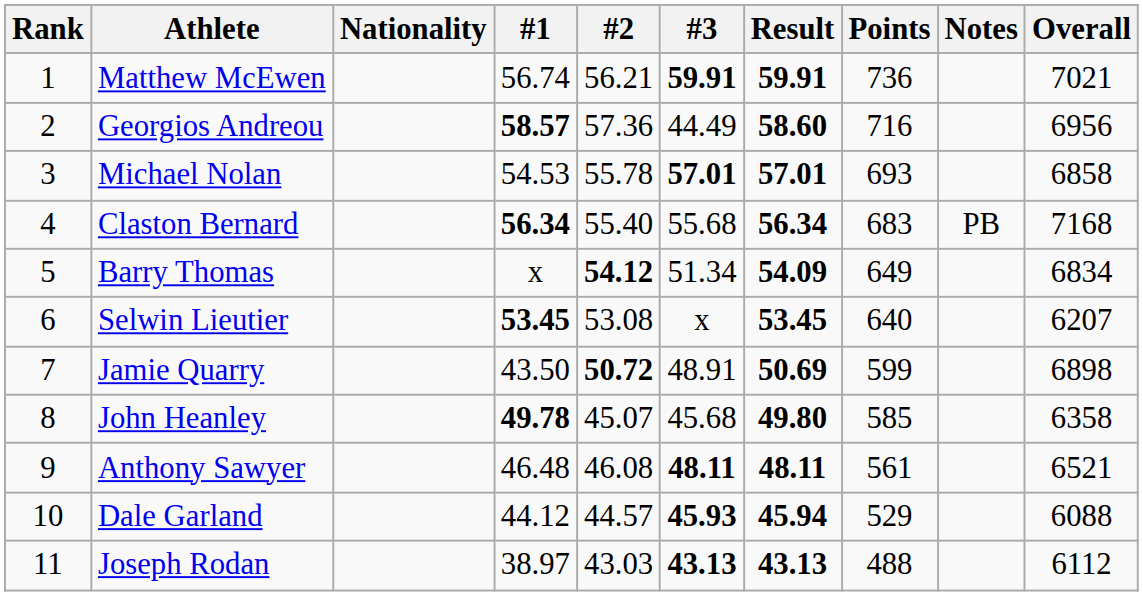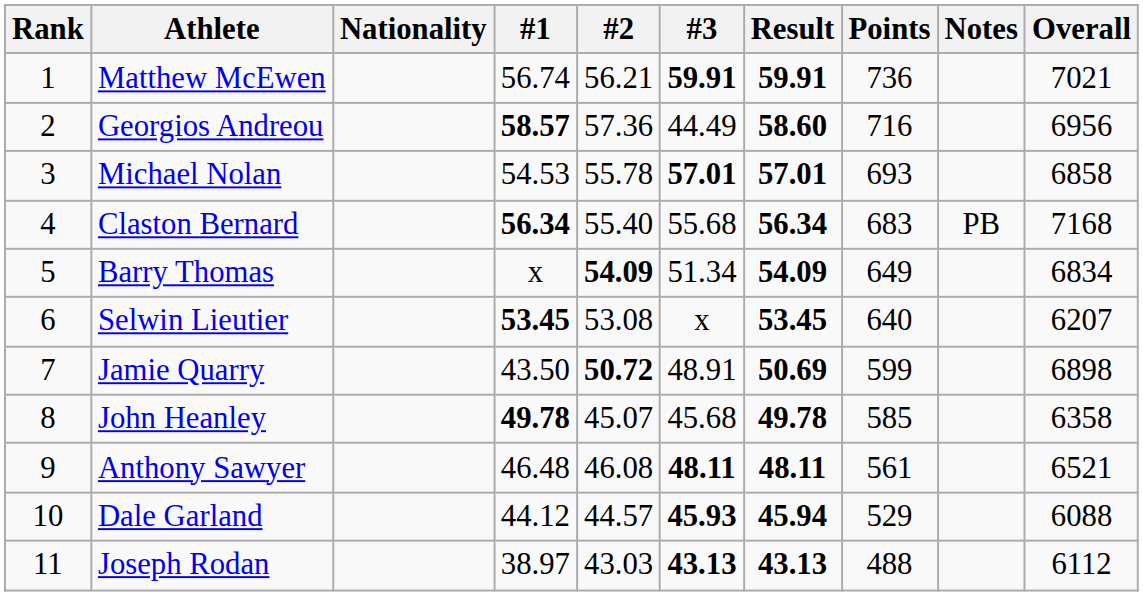 <table class="wikitable sortable" style="text-align:center">
 <tr>
 <th>Rank</th>
 <th>Athlete</th>
 <th>Nationality</th>
 <th>#1</th>
 <th>#2</th>
 <th>#3</th>
 <th>Result</th>
 <th>Points</th>
 <th>Notes</th>
 <th>Overall</th>
 </tr>
 <tr>
 <td>1</td>
 <td align=left><a href='#'>Matthew McEwen</a></td>
 <td align=left></td>
 <td>56.74</td>
 <td>56.21</td>
 <td><strong>59.91</strong></td>
 <td><strong>59.91</strong></td>
 <td>736</td>
 <td></td>
 <td>7021</td>
 </tr>
 <tr>
 <td>2</td>
 <td align=left><a href='#'>Georgios Andreou</a></td>
 <td align=left></td>
 <td><strong>58.57</strong></td>
 <td>57.36</td>
 <td>44.49</td>
 <td><strong>58.60</strong></td>
 <td>716</td>
 <td></td>
 <td>6956</td>
 </tr>
 <tr>
 <td>3</td>
 <td align=left><a href='#'>Michael Nolan</a></td>
 <td align=left></td>
 <td>54.53</td>
 <td>55.78</td>
 <td><strong>57.01</strong></td>
 <td><strong>57.01</strong></td>
 <td>693</td>
 <td></td>
 <td>6858</td>
 </tr>
 <tr>
 <td>4</td>
 <td align=left><a href='#'>Claston Bernard</a></td>
 <td align=left></td>
 <td><strong>56.34</strong></td>
 <td>55.40</td>
 <td>55.68</td>
 <td><strong>56.34</strong></td>
 <td>683</td>
 <td>PB</td>
 <td>7168</td>
 </tr>
 <tr>
 <td>5</td>
 <td align=left><a href='#'>Barry Thomas</a></td>
 <td align=left></td>
 <td>x</td>
-<td><strong>54.12</strong></td>
+<td><strong>54.09</strong></td>
 <td>51.34</td>
 <td><strong>54.09</strong></td>
 <td>649</td>
 <td></td>
 <td>6834</td>
 </tr>
 <tr>
 <td>6</td>
 <td align=left><a href='#'>Selwin Lieutier</a></td>
 <td align=left></td>
 <td><strong>53.45</strong></td>
 <td>53.08</td>
 <td>x</td>
 <td><strong>53.45</strong></td>
 <td>640</td>
 <td></td>
 <td>6207</td>
 </tr>
 <tr>
 <td>7</td>
 <td align=left><a href='#'>Jamie Quarry</a></td>
 <td align=left></td>
 <td>43.50</td>
 <td><strong>50.72</strong></td>
 <td>48.91</td>
 <td><strong>50.69</strong></td>
 <td>599</td>
 <td></td>
 <td>6898</td>
 </tr>
 <tr>
 <td>8</td>
 <td align=left><a href='#'>John Heanley</a></td>
 <td align=left></td>
 <td><strong>49.78</strong></td>
 <td>45.07</td>
 <td>45.68</td>
-<td><strong>49.80</strong></td>
+<td><strong>49.78</strong></td>
 <td>585</td>
 <td></td>
 <td>6358</td>
 </tr>
 <tr>
 <td>9</td>
 <td align=left><a href='#'>Anthony Sawyer</a></td>
 <td align=left></td>
 <td>46.48</td>
 <td>46.08</td>
 <td><strong>48.11</strong></td>
 <td><strong>48.11</strong></td>
 <td>561</td>
 <td></td>
 <td>6521</td>
 </tr>
 <tr>
 <td>10</td>
 <td align=left><a href='#'>Dale Garland</a></td>
 <td align=left></td>
 <td>44.12</td>
 <td>44.57</td>
 <td><strong>45.93</strong></td>
 <td><strong>45.94</strong></td>
 <td>529</td>
 <td></td>
 <td>6088</td>
 </tr>
 <tr>
 <td>11</td>
 <td align=left><a href='#'>Joseph Rodan</a></td>
 <td align=left></td>
 <td>38.97</td>
 <td>43.03</td>
 <td><strong>43.13</strong></td>
 <td><strong>43.13</strong></td>
 <td>488</td>
 <td></td>
 <td>6112</td>
 </tr>
 </table>
